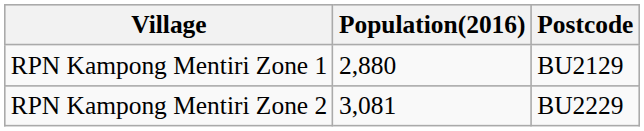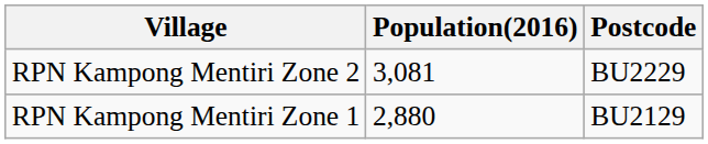 <table class="wikitable">
 <tr>
 <th>Village</th>
 <th>Population(2016)</th>
 <th>Postcode</th>
 </tr>
 <tr>
+<td>RPN Kampong Mentiri Zone 2</td>
+<td>3,081</td>
+<td>BU2229</td>
+</tr>
+<tr>
 <td>RPN Kampong Mentiri Zone 1</td>
 <td>2,880</td>
 <td>BU2129</td>
 </tr>
-<tr>
-<td>RPN Kampong Mentiri Zone 2</td>
-<td>3,081</td>
-<td>BU2229</td>
-</tr>
 </table>
